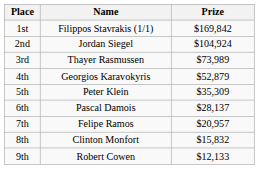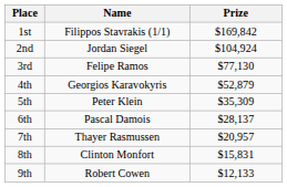 <table class="wikitable">
 <tr>
 <th width="50">Place</th>
 <th width="200">Name</th>
 <th width="125">Prize</th>
 </tr>
 <tr>
 <td align = "center">1st</td>
 <td align = "center">Filippos Stavrakis (1/1)</td>
 <td align = "center">$169,842</td>
 </tr>
 <tr>
 <td align = "center">2nd</td>
 <td align = "center">Jordan Siegel</td>
 <td align = "center">$104,924</td>
 </tr>
 <tr>
 <td align = "center">3rd</td>
-<td align = "center">Thayer Rasmussen</td>
-<td align = "center">$73,989</td>
+<td align = "center">Felipe Ramos</td>
+<td align = "center">$77,130</td>
 </tr>
 <tr>
 <td align = "center">4th</td>
 <td align = "center">Georgios Karavokyris</td>
 <td align = "center">$52,879</td>
 </tr>
 <tr>
 <td align = "center">5th</td>
 <td align = "center">Peter Klein</td>
 <td align = "center">$35,309</td>
 </tr>
 <tr>
 <td align = "center">6th</td>
 <td align = "center">Pascal Damois</td>
 <td align = "center">$28,137</td>
 </tr>
 <tr>
 <td align = "center">7th</td>
-<td align = "center">Felipe Ramos</td>
+<td align = "center">Thayer Rasmussen</td>
 <td align = "center">$20,957</td>
 </tr>
 <tr>
 <td align = "center">8th</td>
 <td align = "center">Clinton Monfort</td>
-<td align = "center">$15,832</td>
+<td align = "center">$15,831</td>
 </tr>
 <tr>
 <td align = "center">9th</td>
 <td align = "center">Robert Cowen</td>
 <td align = "center">$12,133</td>
 </tr>
 </table>
